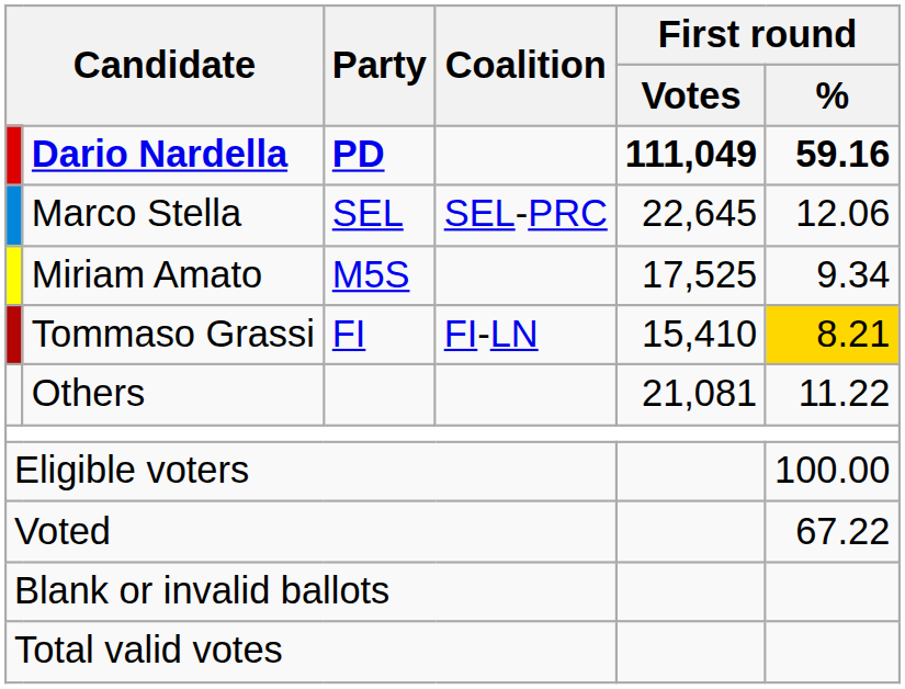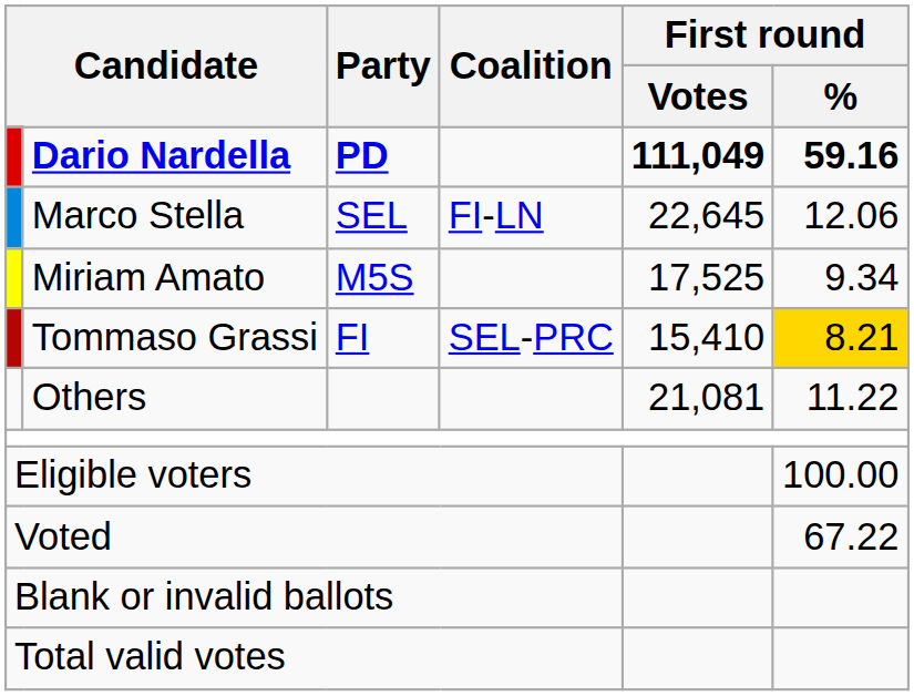 <table class="wikitable centre">
 <tr>
 <th scope="col" rowspan=2 colspan=2>Candidate</th>
 <th scope="col" rowspan=2 colspan=1>Party</th>
 <th scope="col" rowspan=2 colspan=1>Coalition</th>
 <th scope="col" colspan=2>First round</th>
 </tr>
 <tr>
 <th scope="col">Votes</th>
 <th scope="col">%</th>
 </tr>
 <tr>
 <td bgcolor="#dd0000"></td>
 <td><strong><a href='#'>Dario Nardella</a></strong></td>
 <td><strong><a href='#'>PD</a></strong></td>
 <td></td>
 <td style="text-align: right"><strong>111,049</strong></td>
 <td style="text-align: right"><strong>59.16</strong></td>
 </tr>
 <tr>
 <td bgcolor="#0087DC"></td>
 <td>Marco Stella</td>
 <td><a href='#'>SEL</a></td>
-<td><a href='#'>SEL</a>-<a href='#'>PRC</a></td>
+<td><a href='#'>FI</a>-<a href='#'>LN</a></td>
 <td style="text-align: right">22,645</td>
 <td style="text-align: right">12.06</td>
 </tr>
 <tr>
 <td bgcolor="yellow"></td>
 <td>Miriam Amato</td>
 <td><a href='#'>M5S</a></td>
 <td></td>
 <td style="text-align: right">17,525</td>
 <td style="text-align: right">9.34</td>
 </tr>
 <tr>
 <td bgcolor="#B40404"></td>
 <td>Tommaso Grassi</td>
 <td><a href='#'>FI</a></td>
-<td><a href='#'>FI</a>-<a href='#'>LN</a></td>
+<td><a href='#'>SEL</a>-<a href='#'>PRC</a></td>
 <td style="text-align: right">15,410</td>
 <td style="background: gold; text-align: right">8.21</td>
 </tr>
 <tr>
 <td bgcolor=""></td>
 <td>Others</td>
 <td></td>
 <td></td>
 <td style="text-align: right">21,081</td>
 <td style="text-align: right">11.22</td>
 </tr>
 <tr bgcolor=white>
 <td colspan=6></td>
 </tr>
 <tr>
 <td colspan=4>Eligible voters</td>
 <td style="text-align: right"></td>
 <td style="text-align: right">100.00</td>
 </tr>
 <tr>
 <td colspan=4>Voted</td>
 <td style="text-align: right"></td>
 <td style="text-align: right">67.22</td>
 </tr>
 <tr>
 <td colspan=4>Blank or invalid ballots</td>
 <td style="text-align: right"></td>
 <td style="text-align: right"></td>
 </tr>
 <tr>
 <td colspan=4>Total valid votes</td>
 <td style="text-align: right"></td>
 <td style="text-align: right"></td>
 </tr>
 </table>
